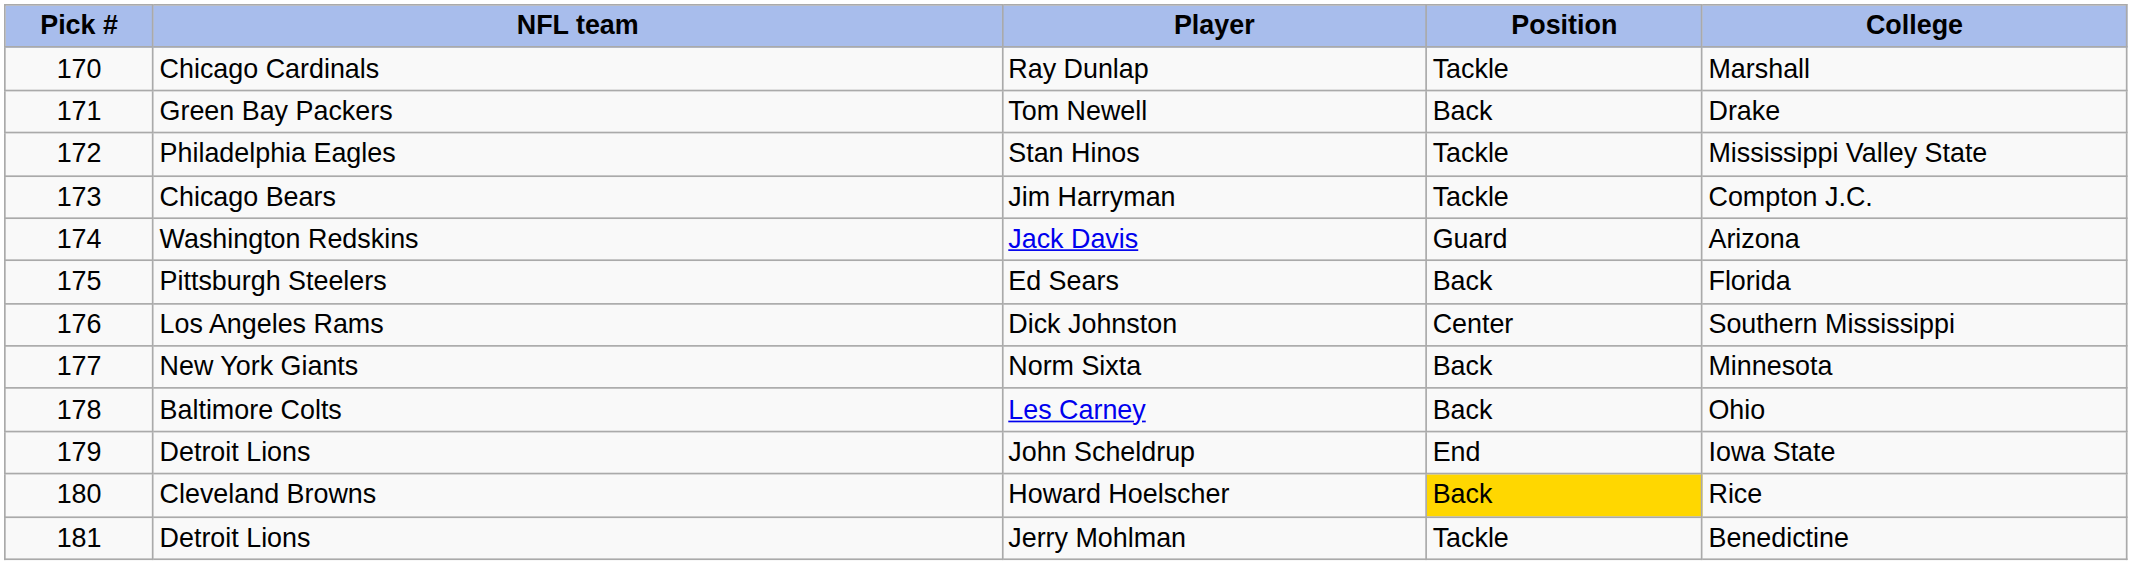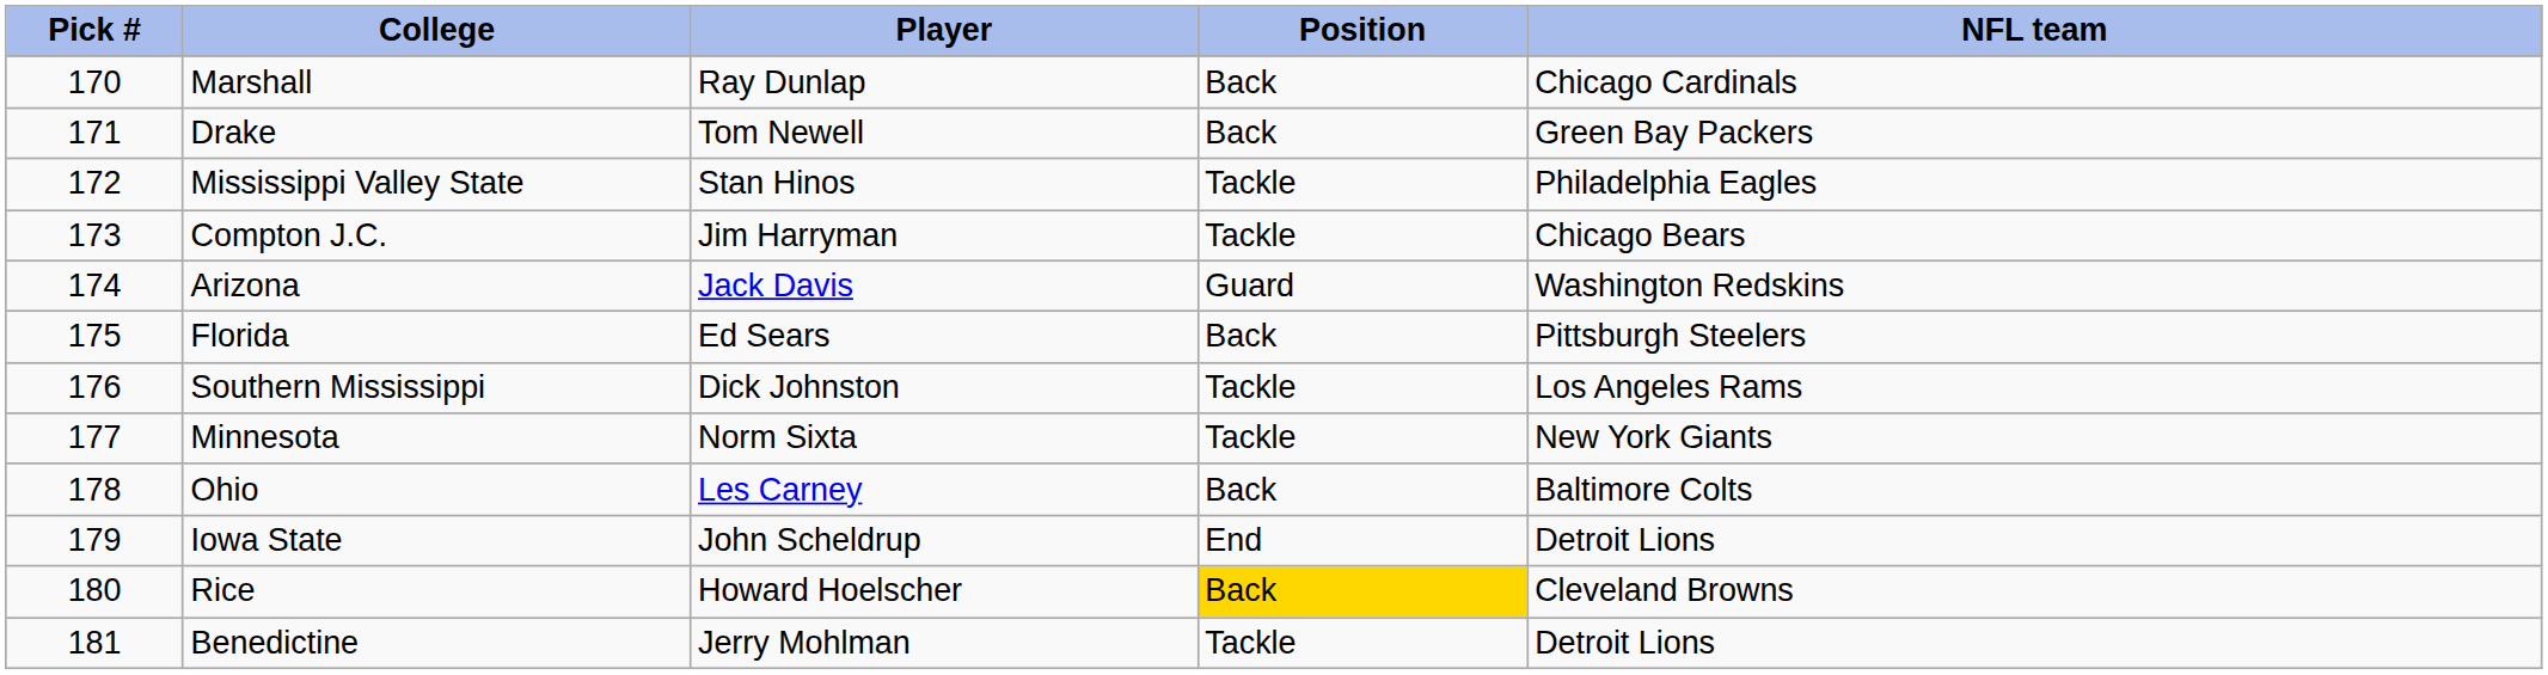 <table class="wikitable sortable sortable" style="width: 100%">
 <tr>
 <th style="background:#A8BDEC;" width=7%>Pick #</th>
-<th width=40% style="background:#A8BDEC;">NFL team</th>
+<th style="background:#A8BDEC;">College</th>
 <th width=20% style="background:#A8BDEC;">Player</th>
 <th width=13% style="background:#A8BDEC;">Position</th>
-<th style="background:#A8BDEC;">College</th>
+<th width=40% style="background:#A8BDEC;">NFL team</th>
 </tr>
 <tr>
 <td align=center>170</td>
+<td>Marshall</td>
+<td>Ray Dunlap</td>
+<td>Back</td>
 <td>Chicago Cardinals</td>
-<td>Ray Dunlap</td>
-<td>Tackle</td>
-<td>Marshall</td>
 </tr>
 <tr>
 <td align=center>171</td>
-<td>Green Bay Packers</td>
+<td>Drake</td>
 <td>Tom Newell</td>
 <td>Back</td>
-<td>Drake</td>
+<td>Green Bay Packers</td>
 </tr>
 <tr>
 <td align=center>172</td>
-<td>Philadelphia Eagles</td>
+<td>Mississippi Valley State</td>
 <td>Stan Hinos</td>
 <td>Tackle</td>
-<td>Mississippi Valley State</td>
+<td>Philadelphia Eagles</td>
 </tr>
 <tr>
 <td align=center>173</td>
-<td>Chicago Bears</td>
+<td>Compton J.C.</td>
 <td>Jim Harryman</td>
 <td>Tackle</td>
-<td>Compton J.C.</td>
+<td>Chicago Bears</td>
 </tr>
 <tr>
 <td align=center>174</td>
-<td>Washington Redskins</td>
+<td>Arizona</td>
 <td><a href='#'>Jack Davis</a></td>
 <td>Guard</td>
-<td>Arizona</td>
+<td>Washington Redskins</td>
 </tr>
 <tr>
 <td align=center>175</td>
-<td>Pittsburgh Steelers</td>
+<td>Florida</td>
 <td>Ed Sears</td>
 <td>Back</td>
-<td>Florida</td>
+<td>Pittsburgh Steelers</td>
 </tr>
 <tr>
 <td align=center>176</td>
+<td>Southern Mississippi</td>
+<td>Dick Johnston</td>
+<td>Tackle</td>
 <td>Los Angeles Rams</td>
-<td>Dick Johnston</td>
-<td>Center</td>
-<td>Southern Mississippi</td>
 </tr>
 <tr>
 <td align=center>177</td>
+<td>Minnesota</td>
+<td>Norm Sixta</td>
+<td>Tackle</td>
 <td>New York Giants</td>
-<td>Norm Sixta</td>
-<td>Back</td>
-<td>Minnesota</td>
 </tr>
 <tr>
 <td align=center>178</td>
-<td>Baltimore Colts</td>
+<td>Ohio</td>
 <td><a href='#'>Les Carney</a></td>
 <td>Back</td>
-<td>Ohio</td>
+<td>Baltimore Colts</td>
 </tr>
 <tr>
 <td align=center>179</td>
-<td>Detroit Lions</td>
+<td>Iowa State</td>
 <td>John Scheldrup</td>
 <td>End</td>
-<td>Iowa State</td>
+<td>Detroit Lions</td>
 </tr>
 <tr>
 <td align=center>180</td>
-<td>Cleveland Browns</td>
+<td>Rice</td>
 <td>Howard Hoelscher</td>
 <td style="background: gold;">Back</td>
-<td>Rice</td>
+<td>Cleveland Browns</td>
 </tr>
 <tr>
 <td align=center>181</td>
-<td>Detroit Lions</td>
+<td>Benedictine</td>
 <td>Jerry Mohlman</td>
 <td>Tackle</td>
-<td>Benedictine</td>
+<td>Detroit Lions</td>
 </tr>
 </table>
